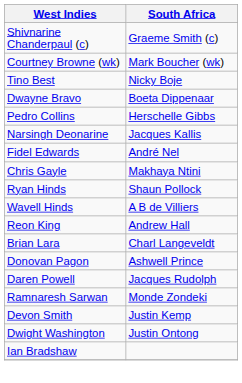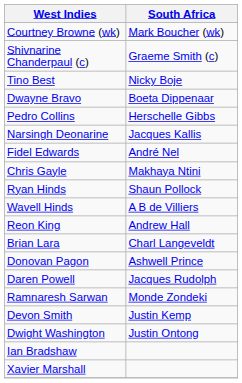 <table class="wikitable" style="font-size:95%;" width="50%">
 <tr>
 <th align=left width=25%><a href='#'>West Indies</a></th>
 <th align=left width=25%><a href='#'>South Africa</a></th>
 </tr>
 <tr>
+<td><a href='#'>Courtney Browne</a> (<a href='#'>wk</a>)</td>
+<td><a href='#'>Mark Boucher</a> (<a href='#'>wk</a>)</td>
+</tr>
+<tr>
 <td><a href='#'>Shivnarine Chanderpaul</a> (<a href='#'>c</a>)</td>
 <td><a href='#'>Graeme Smith</a> (<a href='#'>c</a>)</td>
-</tr>
-<tr>
-<td><a href='#'>Courtney Browne</a> (<a href='#'>wk</a>)</td>
-<td><a href='#'>Mark Boucher</a> (<a href='#'>wk</a>)</td>
 </tr>
 <tr>
 <td><a href='#'>Tino Best</a></td>
 <td><a href='#'>Nicky Boje</a></td>
 </tr>
 <tr>
 <td><a href='#'>Dwayne Bravo</a></td>
 <td><a href='#'>Boeta Dippenaar</a></td>
 </tr>
 <tr>
 <td><a href='#'>Pedro Collins</a></td>
 <td><a href='#'>Herschelle Gibbs</a></td>
 </tr>
 <tr>
 <td><a href='#'>Narsingh Deonarine</a></td>
 <td><a href='#'>Jacques Kallis</a></td>
 </tr>
 <tr>
 <td><a href='#'>Fidel Edwards</a></td>
 <td><a href='#'>André Nel</a></td>
 </tr>
 <tr>
 <td><a href='#'>Chris Gayle</a></td>
 <td><a href='#'>Makhaya Ntini</a></td>
 </tr>
 <tr>
 <td><a href='#'>Ryan Hinds</a></td>
 <td><a href='#'>Shaun Pollock</a></td>
 </tr>
 <tr>
 <td><a href='#'>Wavell Hinds</a></td>
 <td><a href='#'>A B de Villiers</a></td>
 </tr>
 <tr>
 <td><a href='#'>Reon King</a></td>
 <td><a href='#'>Andrew Hall</a></td>
 </tr>
 <tr>
 <td><a href='#'>Brian Lara</a></td>
 <td><a href='#'>Charl Langeveldt</a></td>
 </tr>
 <tr>
 <td><a href='#'>Donovan Pagon</a></td>
 <td><a href='#'>Ashwell Prince</a></td>
 </tr>
 <tr>
 <td><a href='#'>Daren Powell</a></td>
 <td><a href='#'>Jacques Rudolph</a></td>
 </tr>
 <tr>
 <td><a href='#'>Ramnaresh Sarwan</a></td>
 <td><a href='#'>Monde Zondeki</a></td>
 </tr>
 <tr>
 <td><a href='#'>Devon Smith</a></td>
 <td><a href='#'>Justin Kemp</a></td>
 </tr>
 <tr>
 <td><a href='#'>Dwight Washington</a></td>
 <td><a href='#'>Justin Ontong</a></td>
 </tr>
 <tr>
 <td><a href='#'>Ian Bradshaw</a></td>
 <td></td>
 </tr>
 <tr>
+<td><a href='#'>Xavier Marshall</a></td>
+<td></td>
+</tr>
+<tr>
 </tr>
 </table>
